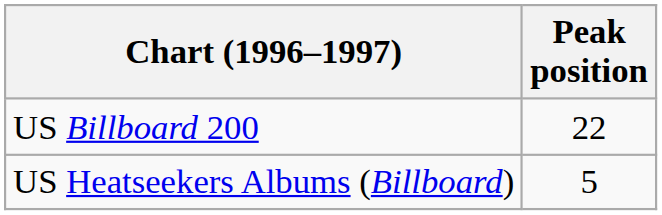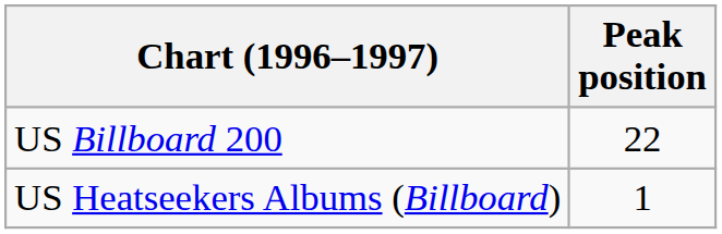 <table class="wikitable sortable">
 <tr>
 <th>Chart (1996–1997)</th>
 <th>Peak<br>position</th>
 </tr>
 <tr>
 <td>US <a href='#'><em>Billboard</em> 200</a></td>
 <td align="center">22</td>
 </tr>
 <tr>
 <td>US <a href='#'>Heatseekers Albums</a> (<em><a href='#'>Billboard</a></em>)</td>
-<td align="center">5</td>
+<td align="center">1</td>
 </tr>
 </table>
